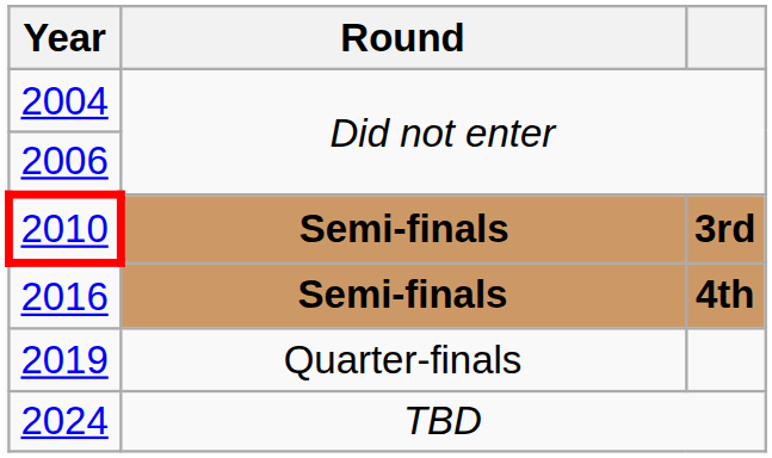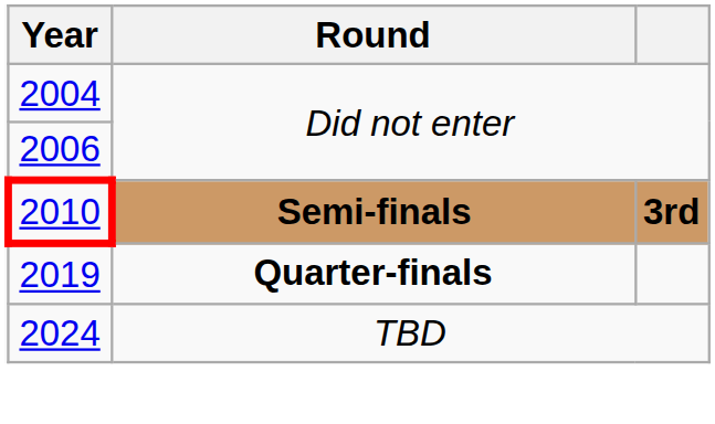 <table class="wikitable" style="text-align: center; font-size:90%">
 <tr>
 <th>Year</th>
 <th style="width:200px">Round</th>
 <th></th>
 </tr>
 <tr>
 <td><a href='#'>2004</a></td>
 <td colspan="2" rowspan="2"><em>Did not enter</em></td>
 </tr>
 <tr>
 <td><a href='#'>2006</a></td>
 </tr>
 <tr>
 <td style="border: 3px solid red"><a href='#'>2010</a></td>
 <td bgcolor="cc9966"><strong>Semi-finals</strong></td>
 <td bgcolor="cc9966"><strong>3rd</strong></td>
 </tr>
 <tr>
-<td><a href='#'>2016</a></td>
-<td bgcolor="cc9966"><strong>Semi-finals</strong></td>
-<td bgcolor="cc9966"><strong>4th</strong></td>
-</tr>
-<tr>
 <td><a href='#'>2019</a></td>
-<td>Quarter-finals</td>
+<td><strong>Quarter-finals</strong></td>
 <td></td>
 </tr>
 <tr>
 <td><a href='#'>2024</a></td>
 <td colspan="2"><em>TBD</em></td>
 </tr>
 </table>
